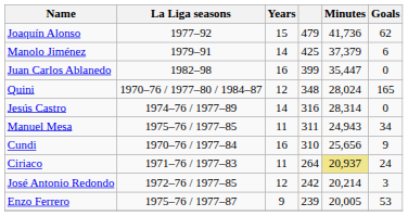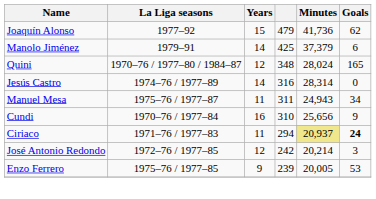 <table class="wikitable">
 <tr>
 <th>Name</th>
 <th>La Liga seasons</th>
 <th>Years</th>
 <th></th>
 <th>Minutes</th>
 <th>Goals</th>
 </tr>
 <tr>
 <td> <a href='#'>Joaquín Alonso</a></td>
 <td align="center">1977–92</td>
 <td align="center">15</td>
 <td align="center">479</td>
 <td align="center">41,736</td>
 <td align="center">62</td>
 </tr>
 <tr>
 <td> <a href='#'>Manolo Jiménez</a></td>
 <td align="center">1979–91</td>
 <td align="center">14</td>
 <td align="center">425</td>
 <td align="center">37,379</td>
 <td align="center">6</td>
 </tr>
 <tr>
-<td> <a href='#'>Juan Carlos Ablanedo</a></td>
-<td align="center">1982–98</td>
-<td align="center">16</td>
-<td align="center">399</td>
-<td align="center">35,447</td>
-<td align="center">0</td>
-</tr>
-<tr>
 <td> <a href='#'>Quini</a></td>
 <td align="center">1970–76 / 1977–80 / 1984–87</td>
 <td align="center">12</td>
 <td align="center">348</td>
 <td align="center">28,024</td>
 <td align="center">165</td>
 </tr>
 <tr>
 <td> <a href='#'>Jesús Castro</a></td>
 <td align="center">1974–76 / 1977–89</td>
 <td align="center">14</td>
 <td align="center">316</td>
 <td align="center">28,314</td>
 <td align="center">0</td>
 </tr>
 <tr>
 <td> <a href='#'>Manuel Mesa</a></td>
-<td align="center">1975–76 / 1977–85</td>
+<td align="center">1975–76 / 1977–87</td>
 <td align="center">11</td>
 <td align="center">311</td>
 <td align="center">24,943</td>
 <td align="center">34</td>
 </tr>
 <tr>
 <td> <a href='#'>Cundi</a></td>
 <td align="center">1970–76 / 1977–84</td>
 <td align="center">16</td>
 <td align="center">310</td>
 <td align="center">25,656</td>
 <td align="center">9</td>
 </tr>
 <tr>
 <td> <a href='#'>Ciriaco</a></td>
 <td align="center">1971–76 / 1977–83</td>
 <td align="center">11</td>
-<td align="center">264</td>
+<td align="center">294</td>
 <td align="center" style="background: khaki;">20,937</td>
-<td align="center">24</td>
+<td align="center"><strong>24</strong></td>
 </tr>
 <tr>
 <td> <a href='#'>José Antonio Redondo</a></td>
 <td align="center">1972–76 / 1977–85</td>
 <td align="center">12</td>
 <td align="center">242</td>
 <td align="center">20,214</td>
 <td align="center">3</td>
 </tr>
 <tr>
 <td> <a href='#'>Enzo Ferrero</a></td>
-<td align="center">1975–76 / 1977–87</td>
+<td align="center">1975–76 / 1977–85</td>
 <td align="center">9</td>
 <td align="center">239</td>
 <td align="center">20,005</td>
 <td align="center">53</td>
 </tr>
 <tr>
 </tr>
 </table>
